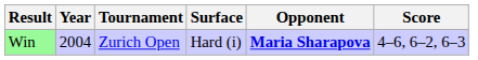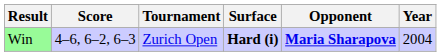 <table class="sortable wikitable">
 <tr>
 <th>Result</th>
-<th>Year</th>
+<th class="unsortable">Score</th>
 <th>Tournament</th>
 <th>Surface</th>
 <th>Opponent</th>
-<th class="unsortable">Score</th>
+<th>Year</th>
 </tr>
 <tr bgcolor=CCCCFF>
 <td bgcolor=98FB98>Win</td>
+<td>4–6, 6–2, 6–3</td>
+<td><a href='#'>Zurich Open</a></td>
+<td><strong>Hard (i)</strong></td>
+<td><strong> <a href='#'>Maria Sharapova</a></strong></td>
 <td>2004</td>
-<td><a href='#'>Zurich Open</a></td>
-<td>Hard (i)</td>
-<td><strong> <a href='#'>Maria Sharapova</a></strong></td>
-<td>4–6, 6–2, 6–3</td>
 </tr>
 </table>
